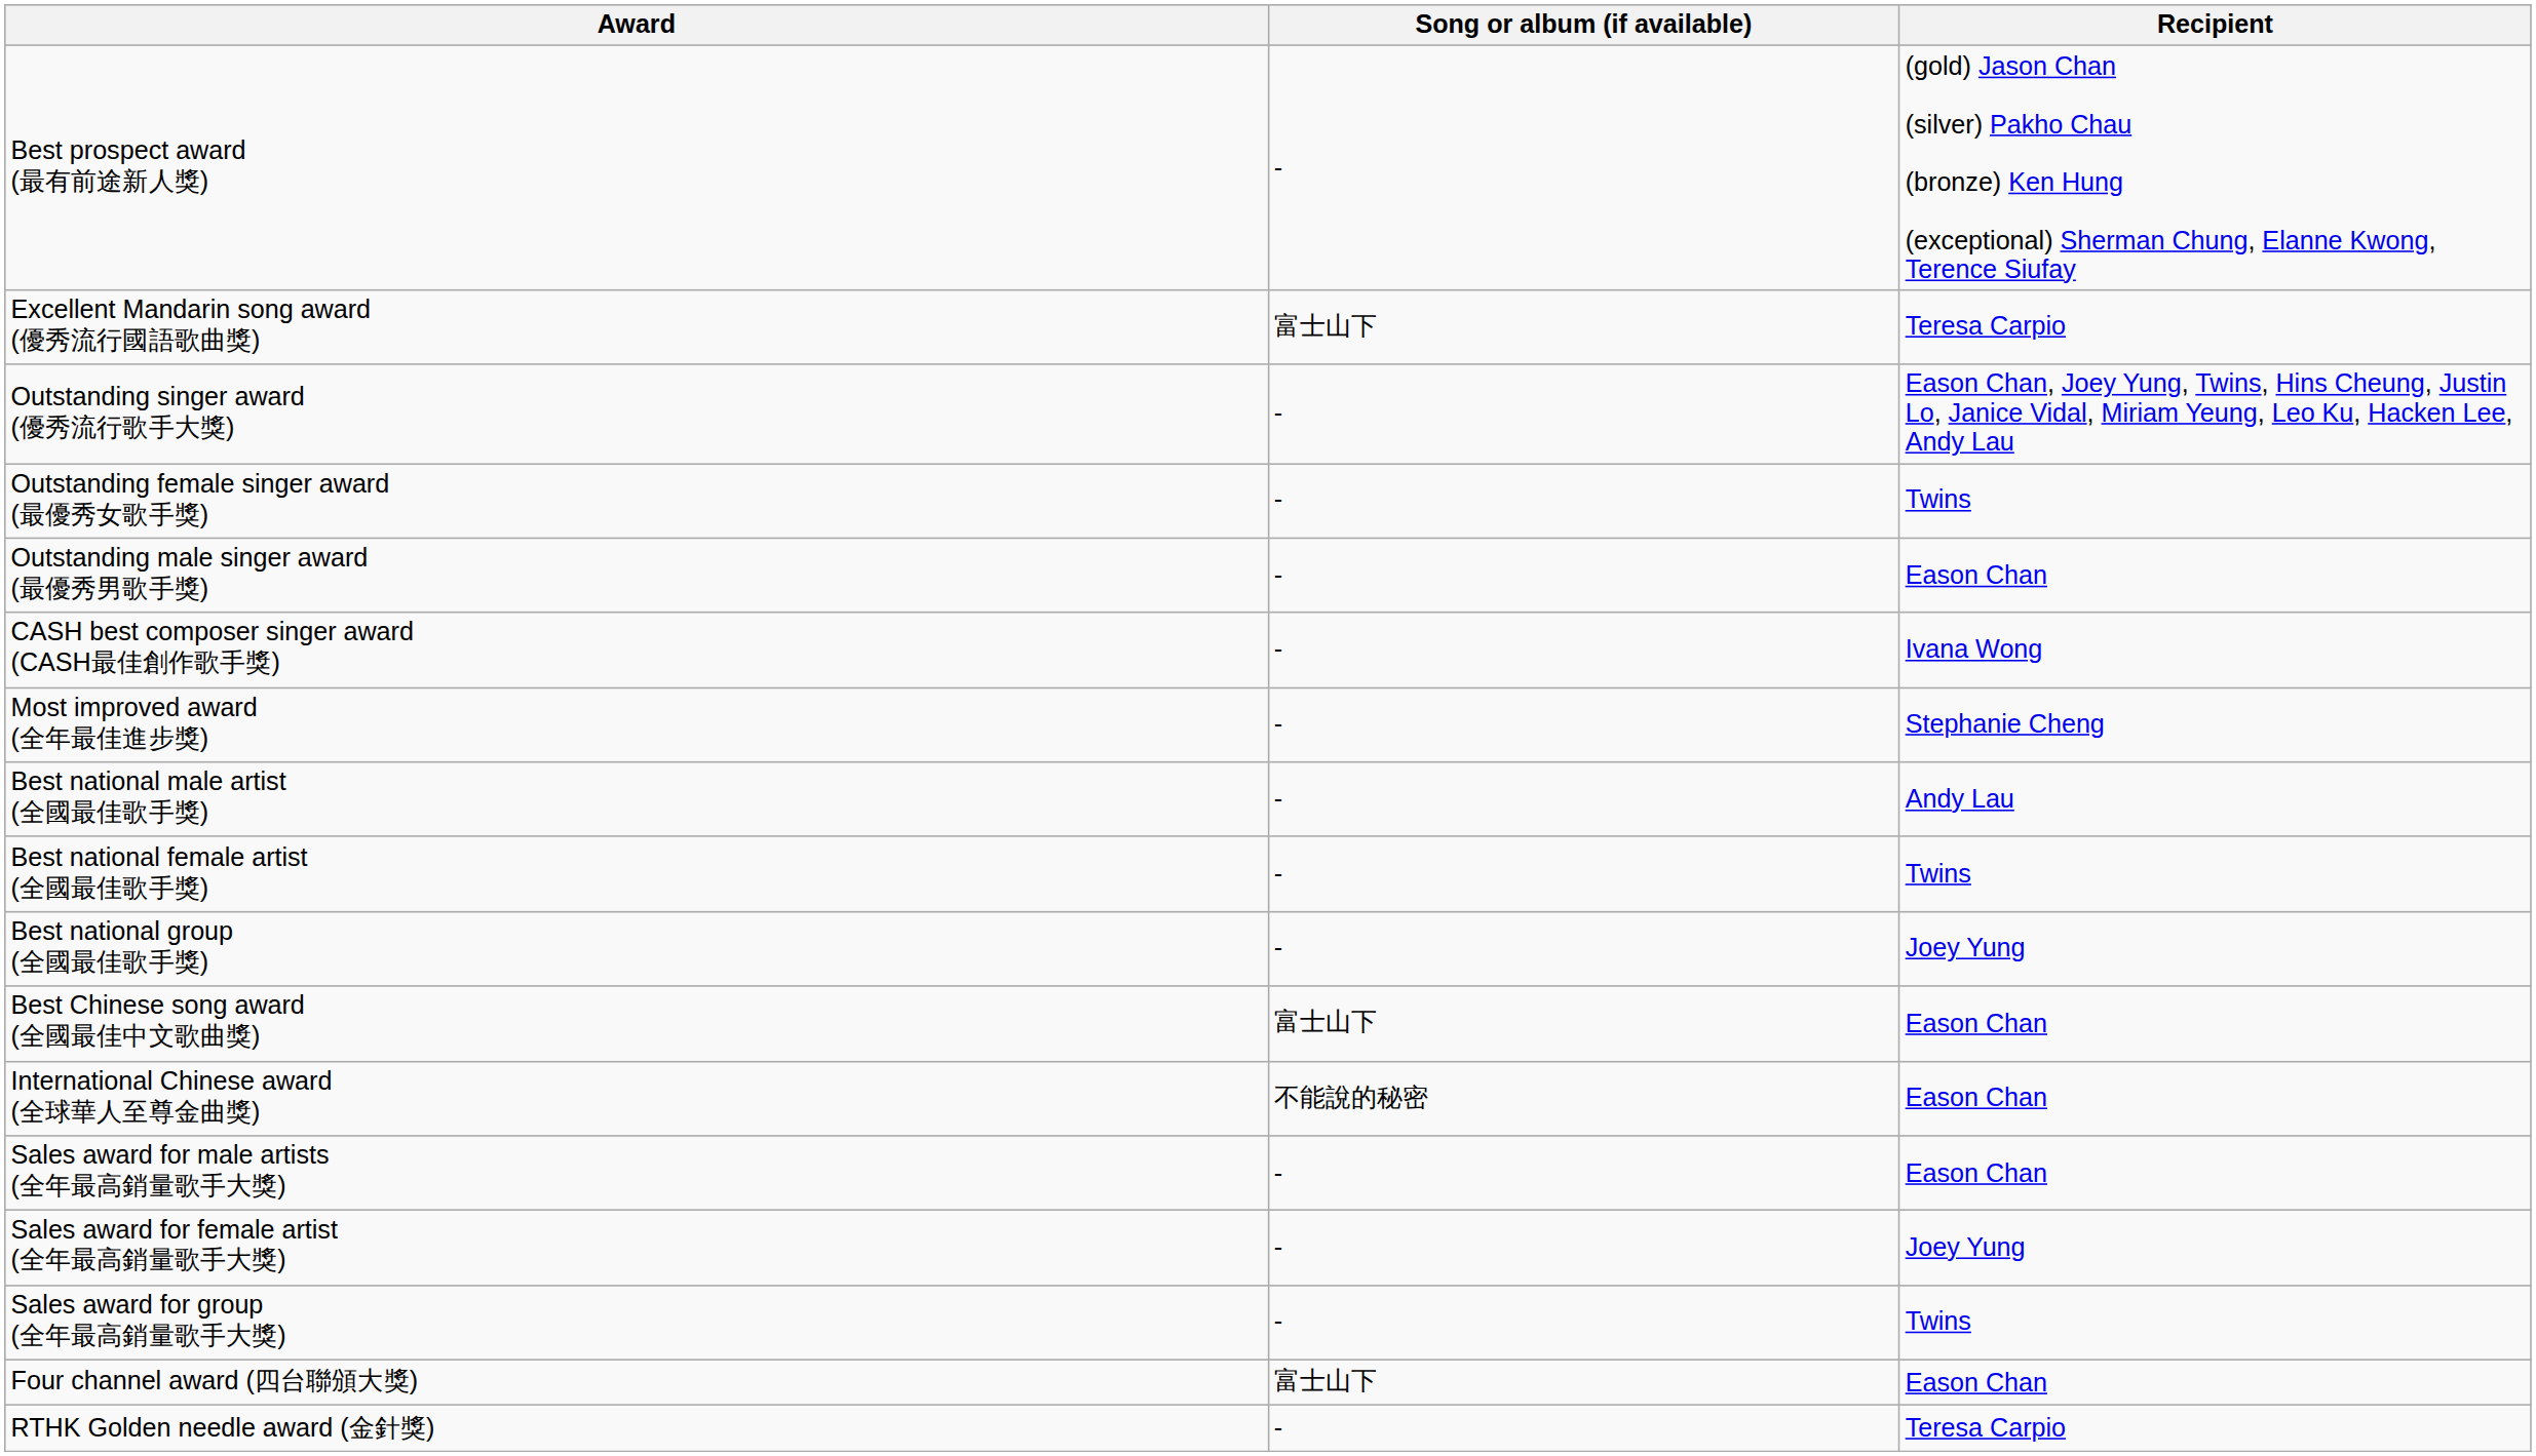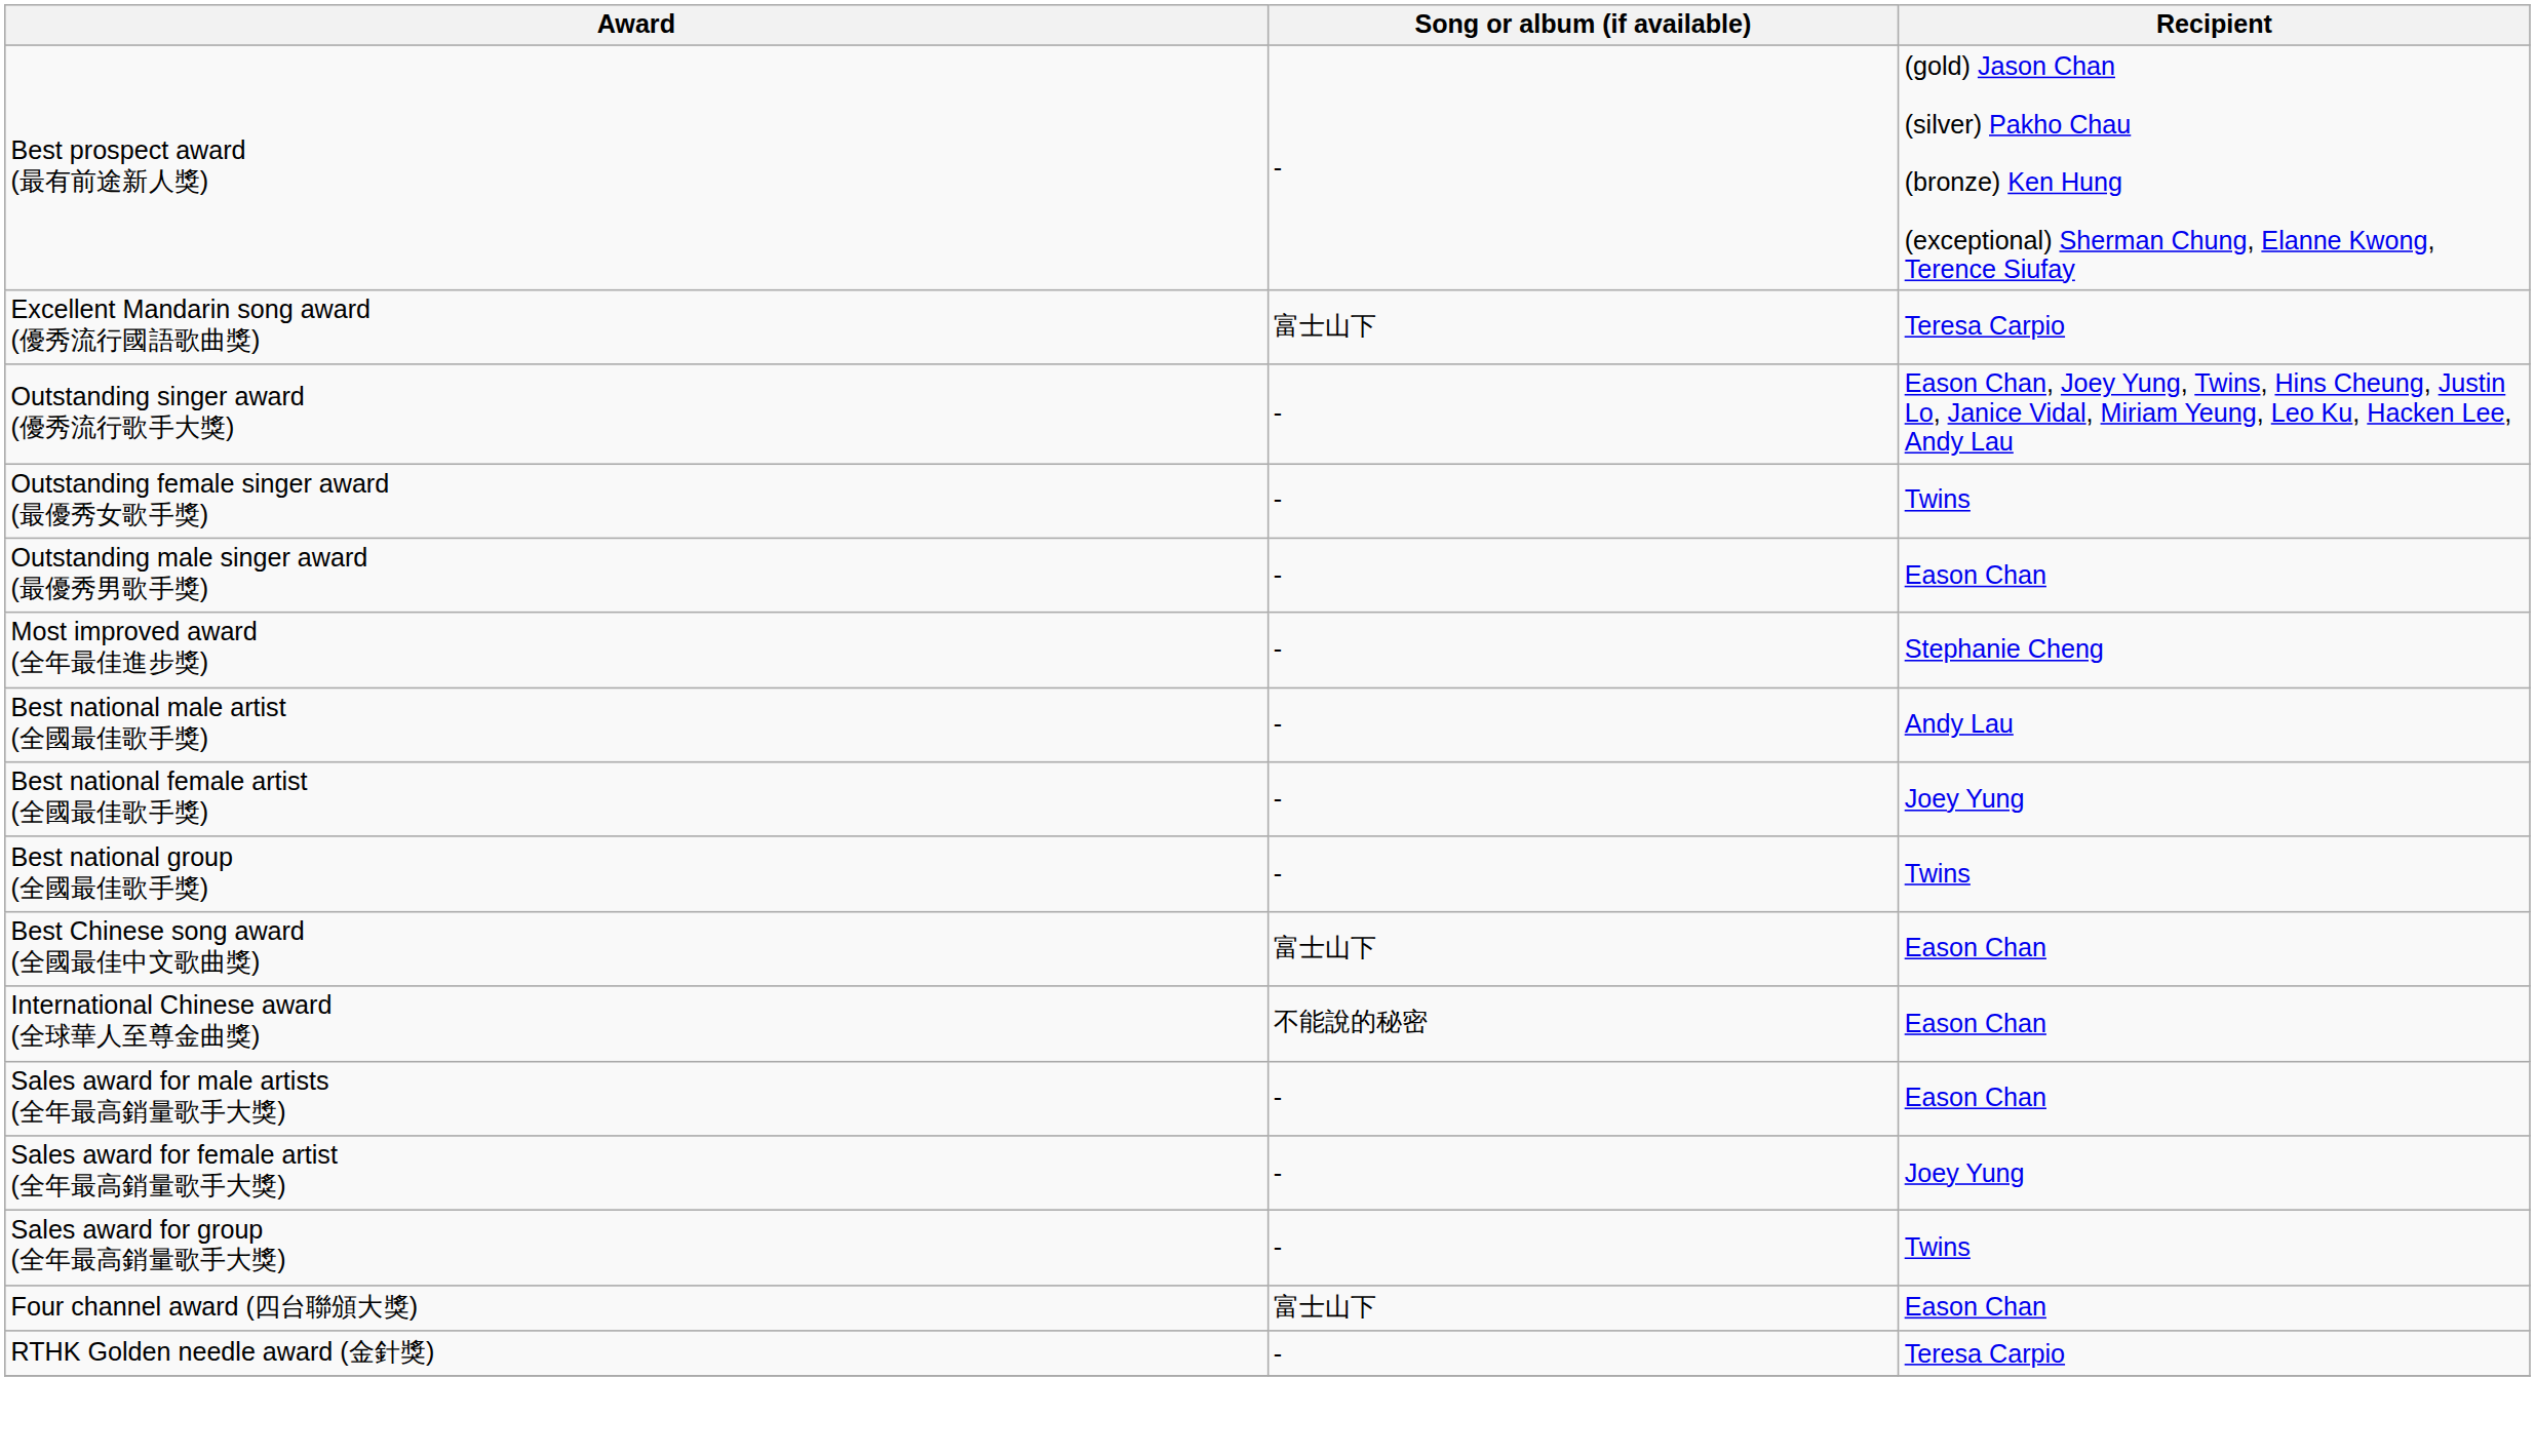 <table class="wikitable">
 <tr>
 <th width=40%>Award</th>
 <th width=20%>Song or album (if available)</th>
 <th width=20%>Recipient</th>
 </tr>
 <tr>
 <td>Best prospect award<br>(最有前途新人獎)</td>
 <td>-</td>
 <td>(gold) <a href='#'>Jason Chan</a><br><br>(silver) <a href='#'>Pakho Chau</a><br><br>(bronze) <a href='#'>Ken Hung</a><br><br>(exceptional) <a href='#'>Sherman Chung</a>, <a href='#'>Elanne Kwong</a>, <a href='#'>Terence Siufay</a></td>
 </tr>
 <tr>
 <td>Excellent Mandarin song award<br>(優秀流行國語歌曲獎)</td>
 <td>富士山下</td>
 <td><a href='#'>Teresa Carpio</a></td>
 </tr>
 <tr>
 <td>Outstanding singer award<br>(優秀流行歌手大獎)</td>
 <td>-</td>
 <td><a href='#'>Eason Chan</a>, <a href='#'>Joey Yung</a>, <a href='#'>Twins</a>, <a href='#'>Hins Cheung</a>, <a href='#'>Justin Lo</a>, <a href='#'>Janice Vidal</a>, <a href='#'>Miriam Yeung</a>, <a href='#'>Leo Ku</a>, <a href='#'>Hacken Lee</a>, <a href='#'>Andy Lau</a></td>
 </tr>
 <tr>
 <td>Outstanding female singer award<br>(最優秀女歌手獎)</td>
 <td>-</td>
 <td><a href='#'>Twins</a></td>
 </tr>
 <tr>
 <td>Outstanding male singer award<br>(最優秀男歌手獎)</td>
 <td>-</td>
 <td><a href='#'>Eason Chan</a></td>
 </tr>
 <tr>
-<td>CASH best composer singer award<br>(CASH最佳創作歌手獎)</td>
-<td>-</td>
-<td><a href='#'>Ivana Wong</a></td>
-</tr>
-<tr>
 <td>Most improved award<br>(全年最佳進步獎)</td>
 <td>-</td>
 <td><a href='#'>Stephanie Cheng</a></td>
 </tr>
 <tr>
 <td>Best national male artist<br>(全國最佳歌手獎)</td>
 <td>-</td>
 <td><a href='#'>Andy Lau</a></td>
 </tr>
 <tr>
 <td>Best national female artist<br>(全國最佳歌手獎)</td>
 <td>-</td>
-<td><a href='#'>Twins</a></td>
+<td><a href='#'>Joey Yung</a></td>
 </tr>
 <tr>
 <td>Best national group<br>(全國最佳歌手獎)</td>
 <td>-</td>
-<td><a href='#'>Joey Yung</a></td>
+<td><a href='#'>Twins</a></td>
 </tr>
 <tr>
 <td>Best Chinese song award<br>(全國最佳中文歌曲獎)</td>
 <td>富士山下</td>
 <td><a href='#'>Eason Chan</a></td>
 </tr>
 <tr>
 <td>International Chinese award<br>(全球華人至尊金曲獎)</td>
 <td>不能說的秘密</td>
 <td><a href='#'>Eason Chan</a></td>
 </tr>
 <tr>
 <td>Sales award for male artists<br>(全年最高銷量歌手大獎)</td>
 <td>-</td>
 <td><a href='#'>Eason Chan</a></td>
 </tr>
 <tr>
 <td>Sales award for female artist<br>(全年最高銷量歌手大獎)</td>
 <td>-</td>
 <td><a href='#'>Joey Yung</a></td>
 </tr>
 <tr>
 <td>Sales award for group<br>(全年最高銷量歌手大獎)</td>
 <td>-</td>
 <td><a href='#'>Twins</a></td>
 </tr>
 <tr>
 <td>Four channel award (四台聯頒大獎)</td>
 <td>富士山下</td>
 <td><a href='#'>Eason Chan</a></td>
 </tr>
 <tr>
 <td>RTHK Golden needle award (金針獎)</td>
 <td>-</td>
 <td><a href='#'>Teresa Carpio</a></td>
 </tr>
 <tr>
 </tr>
 </table>
